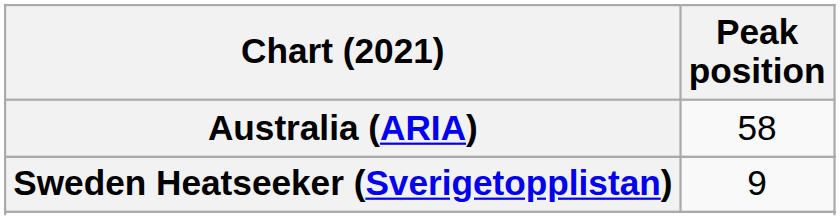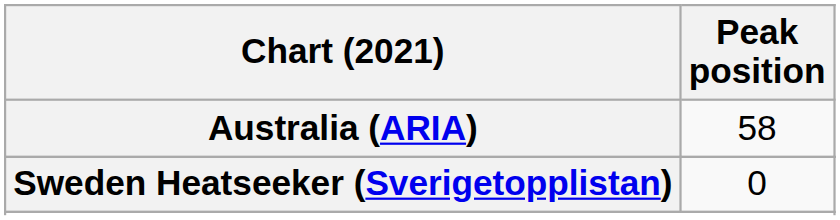 <table class="wikitable sortable plainrowheaders" style="text-align:center">
 <tr>
 <th scope="col">Chart (2021)</th>
 <th scope="col">Peak<br>position</th>
 </tr>
 <tr>
 <th scope="row">Australia (<a href='#'>ARIA</a>)</th>
 <td>58</td>
 </tr>
 <tr>
 </tr>
 <tr>
 </tr>
 <tr>
 </tr>
 <tr>
 <th scope="row">Sweden Heatseeker (<a href='#'>Sverigetopplistan</a>)</th>
-<td>9</td>
+<td>0</td>
 </tr>
 <tr>
 </tr>
 <tr>
 </tr>
 <tr>
 </tr>
 </table>
